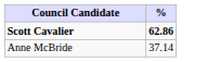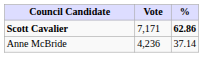 <table class="wikitable sortable">
 <tr>
 <th style="background:#ddf; width:200px;">Council Candidate</th>
+<th style="background:#ddf; width:50px;">Vote</th>
 <th style="background:#ddf; width:30px;">%</th>
 </tr>
 <tr>
 <td><strong>Scott Cavalier</strong></td>
+<td>7,171</td>
 <td><strong>62.86</strong></td>
 </tr>
 <tr>
 <td>Anne McBride</td>
+<td>4,236</td>
 <td>37.14</td>
 </tr>
 </table>
